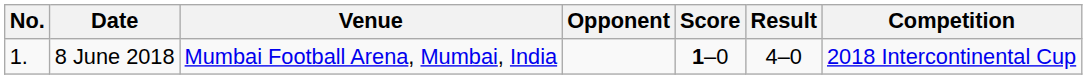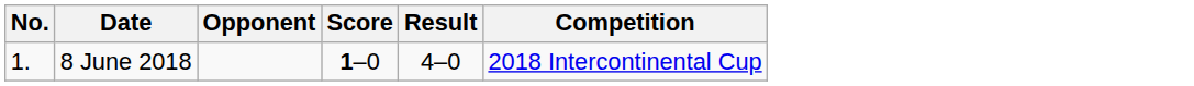 <table class="wikitable" style="font-size:100%;">
 <tr>
 <th>No.</th>
 <th>Date</th>
-<th>Venue</th>
 <th>Opponent</th>
 <th>Score</th>
 <th>Result</th>
 <th>Competition</th>
 </tr>
 <tr>
 <td>1.</td>
 <td>8 June 2018</td>
-<td><a href='#'>Mumbai Football Arena</a>, <a href='#'>Mumbai</a>, <a href='#'>India</a></td>
 <td></td>
 <td align=center><strong>1</strong>–0</td>
 <td align=center>4–0</td>
 <td><a href='#'>2018 Intercontinental Cup</a></td>
 </tr>
 </table>
